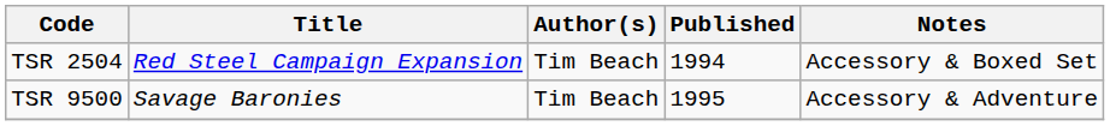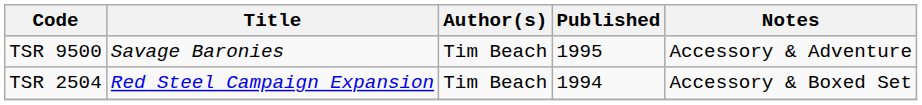 <table class="wikitable">
 <tr>
 <th>Code</th>
 <th>Title</th>
 <th>Author(s)</th>
 <th>Published</th>
 <th>Notes</th>
 </tr>
 <tr>
+<td>TSR 9500</td>
+<td><em>Savage Baronies</em></td>
+<td>Tim Beach</td>
+<td>1995</td>
+<td>Accessory & Adventure</td>
+</tr>
+<tr>
 <td>TSR 2504</td>
 <td><em><a href='#'>Red Steel Campaign Expansion</a></em></td>
 <td>Tim Beach</td>
 <td>1994</td>
 <td>Accessory & Boxed Set</td>
 </tr>
 <tr>
-<td>TSR 9500</td>
-<td><em>Savage Baronies</em></td>
-<td>Tim Beach</td>
-<td>1995</td>
-<td>Accessory & Adventure</td>
-</tr>
-<tr>
 </tr>
 </table>
